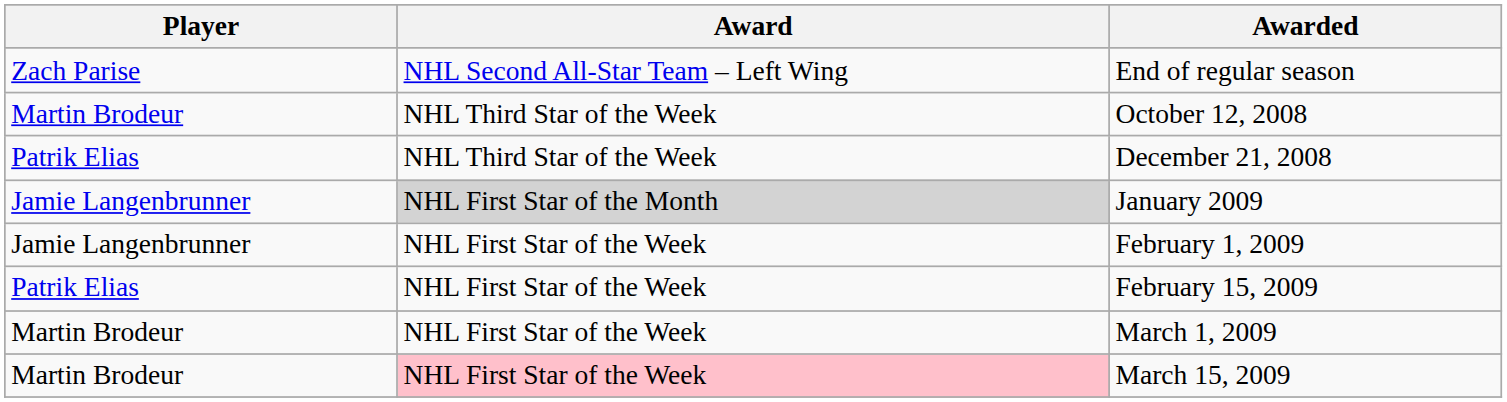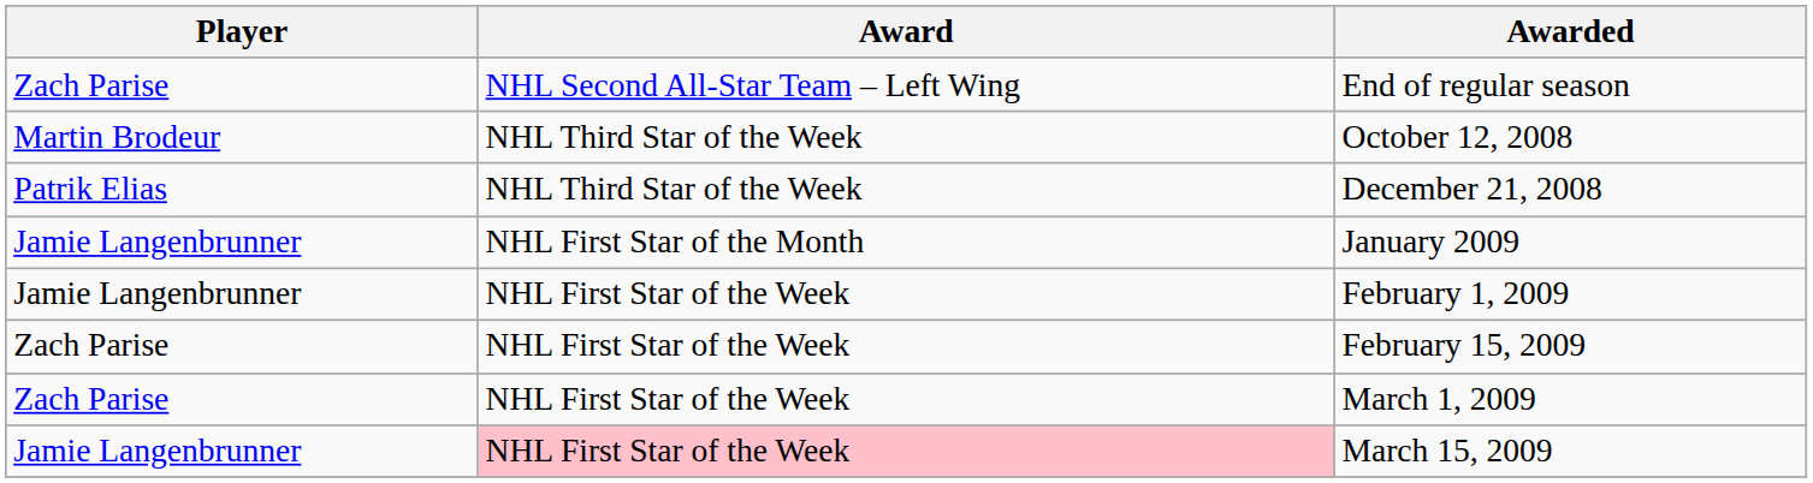 <table class="wikitable" style="width:55%;">
 <tr>
 <th>Player</th>
 <th>Award</th>
 <th>Awarded</th>
 </tr>
 <tr>
 <td><a href='#'>Zach Parise</a></td>
 <td><a href='#'>NHL Second All-Star Team</a> – Left Wing</td>
 <td>End of regular season</td>
 </tr>
 <tr>
 <td><a href='#'>Martin Brodeur</a></td>
 <td>NHL Third Star of the Week</td>
 <td>October 12, 2008</td>
 </tr>
 <tr>
 <td><a href='#'>Patrik Elias</a></td>
 <td>NHL Third Star of the Week</td>
 <td>December 21, 2008</td>
 </tr>
 <tr>
 <td><a href='#'>Jamie Langenbrunner</a></td>
-<td style="background: lightgrey;">NHL First Star of the Month</td>
+<td>NHL First Star of the Month</td>
 <td>January 2009</td>
 </tr>
 <tr>
 <td>Jamie Langenbrunner</td>
 <td>NHL First Star of the Week</td>
 <td>February 1, 2009</td>
 </tr>
 <tr>
-<td><a href='#'>Patrik Elias</a></td>
+<td>Zach Parise</td>
 <td>NHL First Star of the Week</td>
 <td>February 15, 2009</td>
 </tr>
 <tr>
-<td>Martin Brodeur</td>
+<td><a href='#'>Zach Parise</a></td>
 <td>NHL First Star of the Week</td>
 <td>March 1, 2009</td>
 </tr>
 <tr>
-<td>Martin Brodeur</td>
+<td><a href='#'>Jamie Langenbrunner</a></td>
 <td style="background: pink;">NHL First Star of the Week</td>
 <td>March 15, 2009</td>
 </tr>
 </table>
